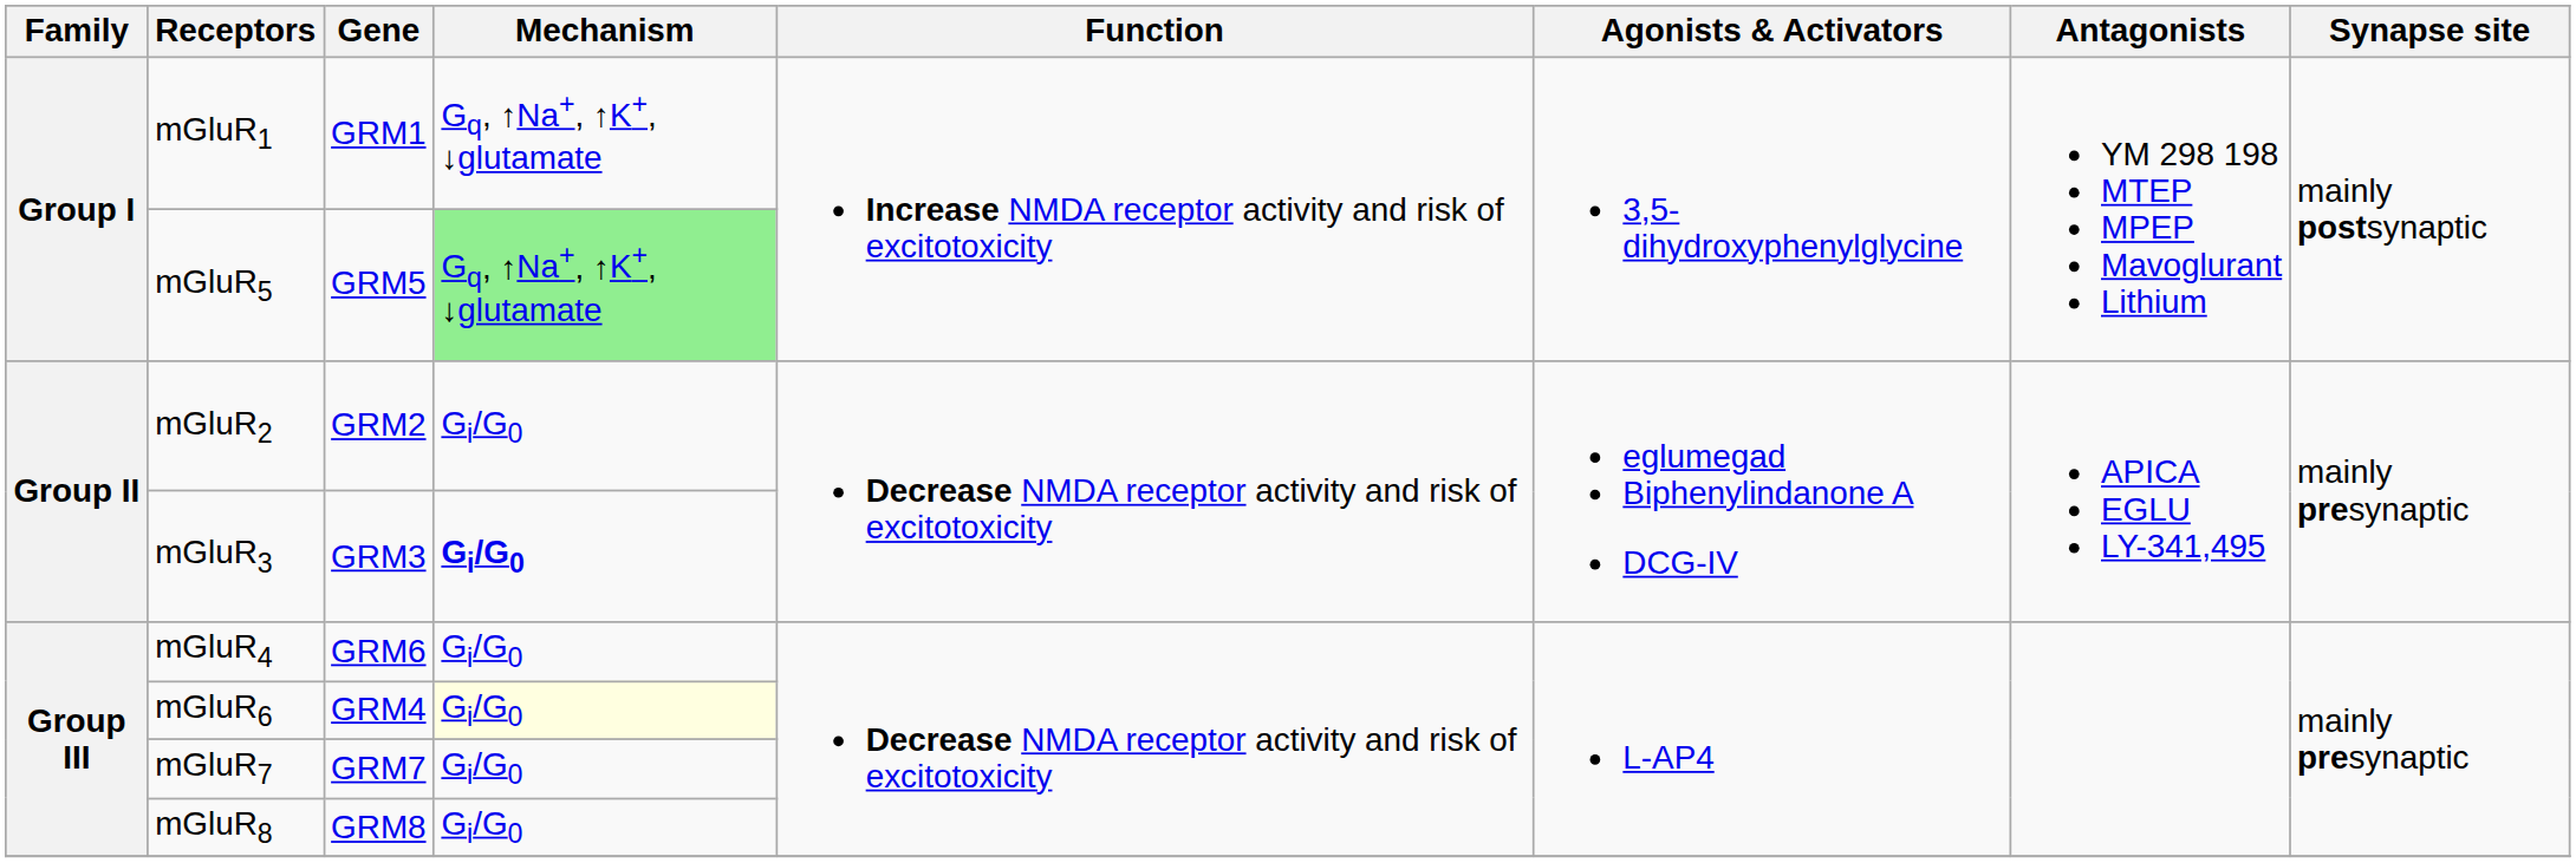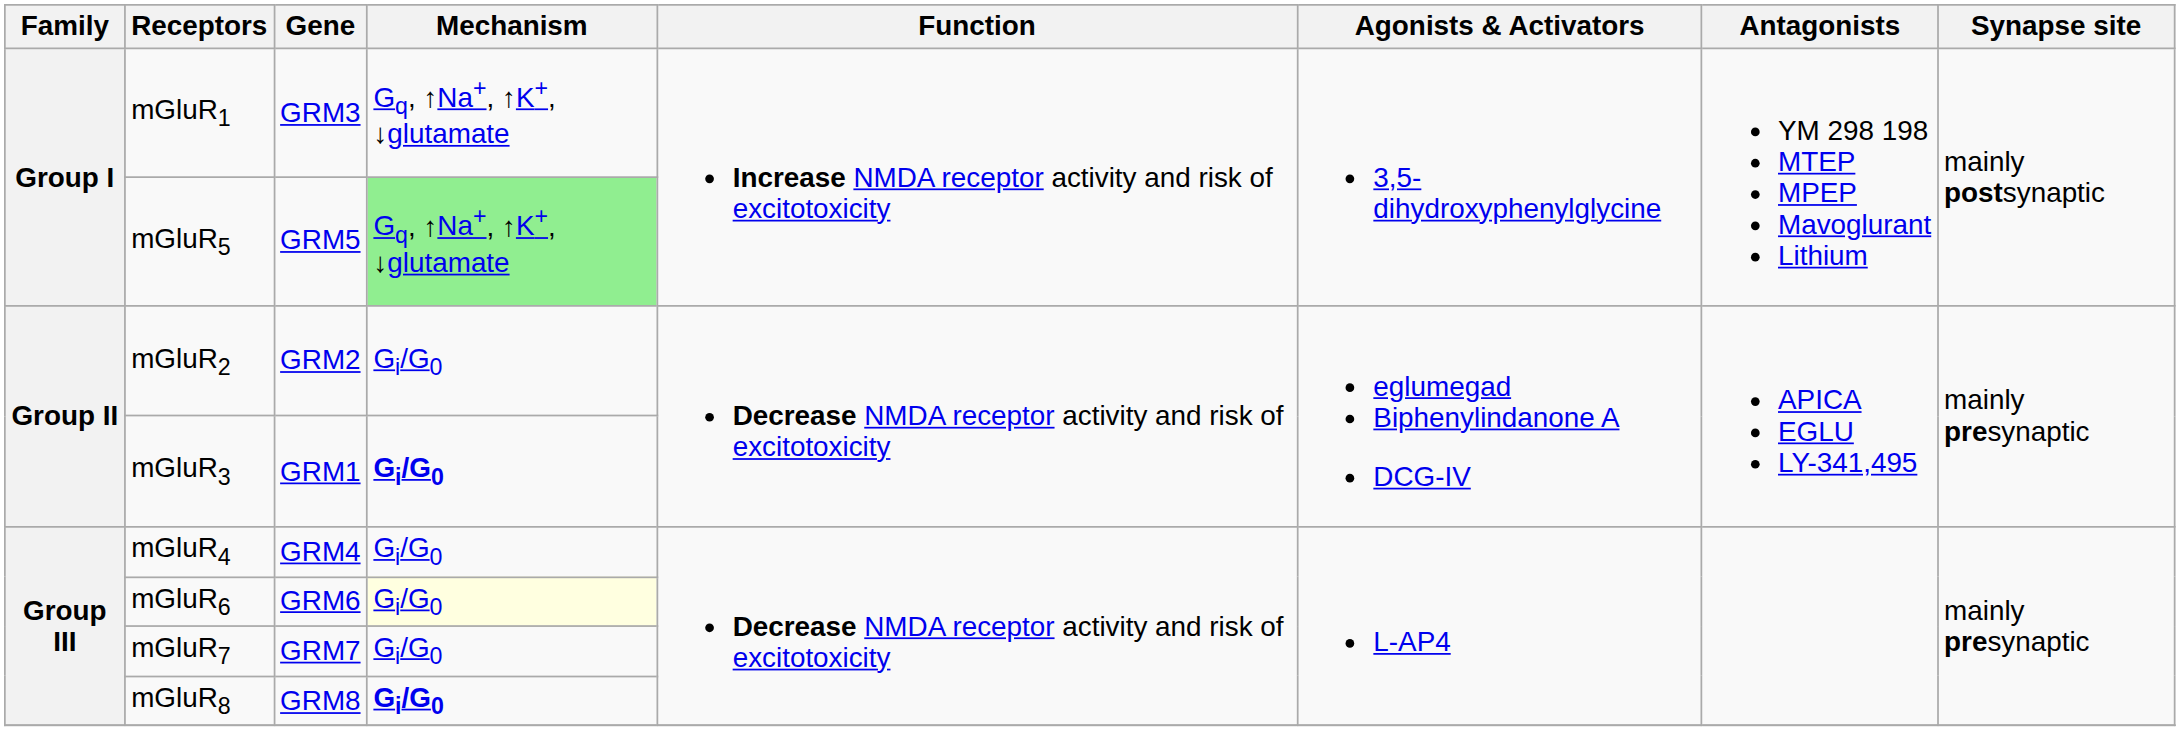 <table class="wikitable">
 <tr>
 <th>Family</th>
 <th>Receptors </th>
 <th>Gene</th>
 <th>Mechanism</th>
 <th>Function</th>
 <th>Agonists & Activators</th>
 <th>Antagonists</th>
 <th>Synapse site</th>
 </tr>
 <tr>
 <th rowspan=2>Group I</th>
 <td>mGluR<sub>1</sub></td>
-<td><a href='#'>GRM1</a></td>
+<td><a href='#'>GRM3</a></td>
 <td><a href='#'>G<sub>q</sub></a>, ↑<a href='#'>Na<sup>+</sup></a>, ↑<a href='#'>K<sup>+</sup></a>, ↓<a href='#'>glutamate</a></td>
 <td rowspan=2><br><ul><li><strong>Increase</strong> <a href='#'>NMDA receptor</a> activity and risk of <a href='#'>excitotoxicity</a></li></ul></td>
 <td rowspan=2><br><div><ul><li><a href='#'>3,5-dihydroxyphenylglycine</a></li></ul></div></td>
 <td rowspan=2><br><ul><li>YM 298 198</li><li><a href='#'>MTEP</a></li><li><a href='#'>MPEP</a></li><li><a href='#'>Mavoglurant</a></li><li><a href='#'>Lithium</a></li></ul></td>
 <td rowspan=2>mainly <strong>post</strong>synaptic</td>
 </tr>
 <tr>
 <td>mGluR<sub>5</sub></td>
 <td><a href='#'>GRM5</a></td>
 <td style="background: lightgreen;"><a href='#'>G<sub>q</sub></a>, ↑<a href='#'>Na<sup>+</sup></a>, ↑<a href='#'>K<sup>+</sup></a>, ↓<a href='#'>glutamate</a></td>
 </tr>
 <tr>
 <th rowspan=2>Group II</th>
 <td>mGluR<sub>2</sub></td>
 <td><a href='#'>GRM2</a></td>
 <td><a href='#'>G<sub>i</sub>/G<sub>0</sub></a></td>
 <td rowspan=2><br><ul><li><strong>Decrease</strong> <a href='#'>NMDA receptor</a> activity and risk of <a href='#'>excitotoxicity</a></li></ul></td>
 <td rowspan=2><br><ul><li><a href='#'>eglumegad</a></li><li><a href='#'>Biphenylindanone A</a></li></ul><div><ul><li><a href='#'>DCG-IV</a></li></ul></div></td>
 <td rowspan=2><br><div><ul><li><a href='#'>APICA</a></li><li><a href='#'>EGLU</a></li><li><a href='#'>LY-341,495</a></li></ul></div></td>
 <td rowspan=2>mainly <strong>pre</strong>synaptic</td>
 </tr>
 <tr>
 <td>mGluR<sub>3</sub></td>
-<td><a href='#'>GRM3</a></td>
+<td><a href='#'>GRM1</a></td>
 <td><strong><a href='#'>G<sub>i</sub>/G<sub>0</sub></a></strong></td>
 </tr>
 <tr>
 <th rowspan=4>Group III</th>
 <td>mGluR<sub>4</sub></td>
-<td><a href='#'>GRM6</a></td>
+<td><a href='#'>GRM4</a></td>
 <td><a href='#'>G<sub>i</sub>/G<sub>0</sub></a></td>
 <td rowspan=4><br><ul><li><strong>Decrease</strong> <a href='#'>NMDA receptor</a> activity and risk of <a href='#'>excitotoxicity</a></li></ul></td>
 <td rowspan=4><br><div><ul><li><a href='#'>L-AP4</a></li></ul></div></td>
 <td rowspan=4></td>
 <td rowspan=4>mainly <strong>pre</strong>synaptic</td>
 </tr>
 <tr>
 <td>mGluR<sub>6</sub></td>
-<td><a href='#'>GRM4</a></td>
+<td><a href='#'>GRM6</a></td>
 <td style="background: lightyellow;"><a href='#'>G<sub>i</sub>/G<sub>0</sub></a></td>
 </tr>
 <tr>
 <td>mGluR<sub>7</sub></td>
 <td><a href='#'>GRM7</a></td>
 <td><a href='#'>G<sub>i</sub>/G<sub>0</sub></a></td>
 </tr>
 <tr>
 <td>mGluR<sub>8</sub></td>
 <td><a href='#'>GRM8</a></td>
-<td><a href='#'>G<sub>i</sub>/G<sub>0</sub></a></td>
+<td><strong><a href='#'>G<sub>i</sub>/G<sub>0</sub></a></strong></td>
 </tr>
 <tr>
 </tr>
 </table>
